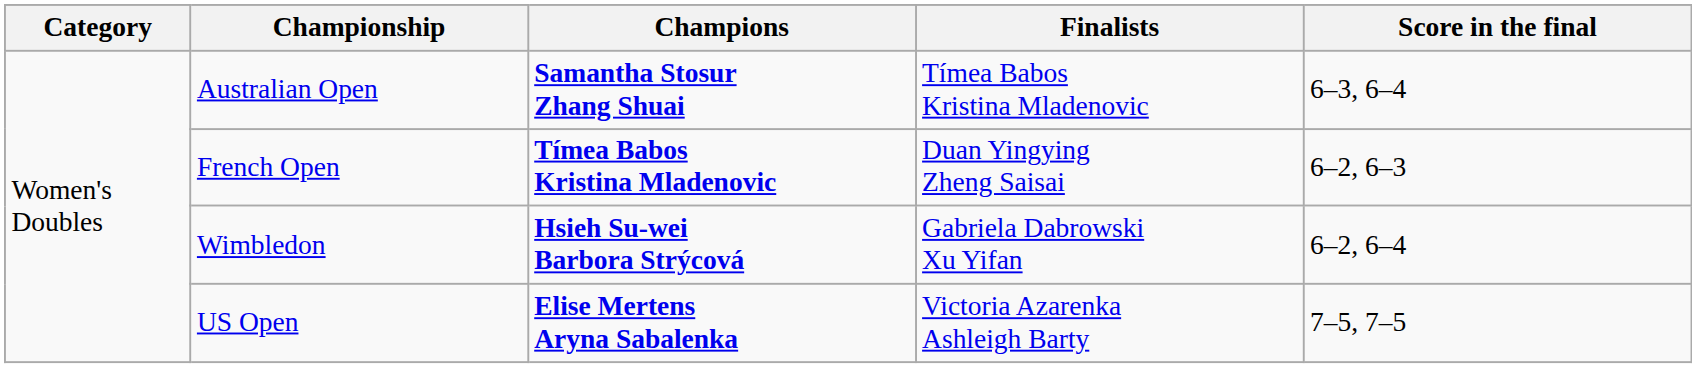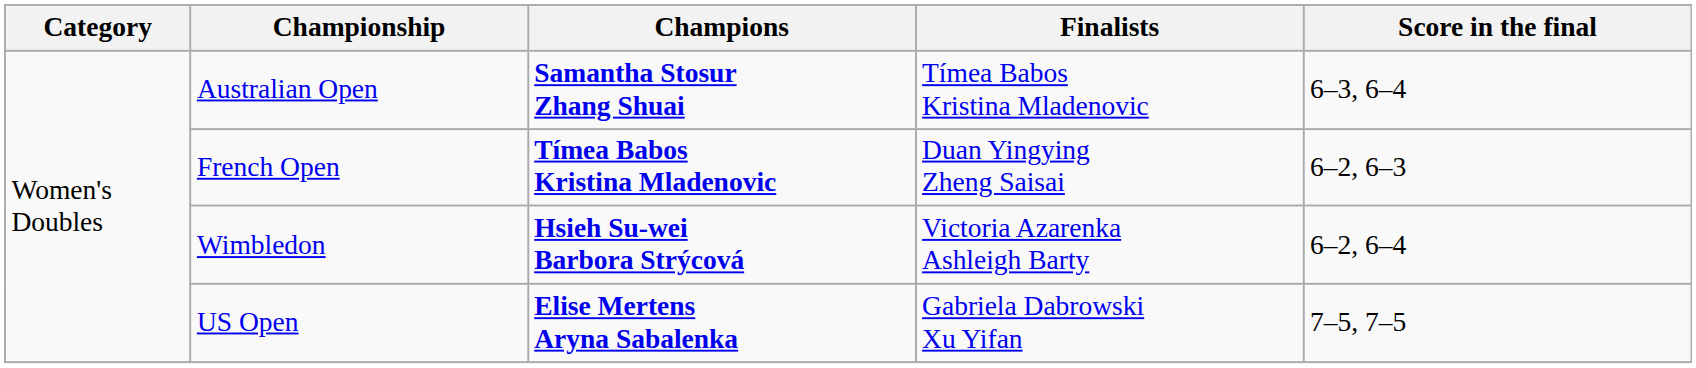 <table class="wikitable" style="font-size:90%;" width=100%>
 <tr>
 <th style="width: 11%;">Category</th>
 <th style="width: 20%;">Championship</th>
 <th style="width: 23%;">Champions</th>
 <th style="width: 23%;">Finalists</th>
 <th style="width: 23%;">Score in the final</th>
 </tr>
 <tr>
 <td rowspan="4">Women's Doubles</td>
 <td><a href='#'>Australian Open</a></td>
 <td> <strong><a href='#'>Samantha Stosur</a></strong> <br> <strong><a href='#'>Zhang Shuai</a></strong></td>
 <td> <a href='#'>Tímea Babos</a> <br>  <a href='#'>Kristina Mladenovic</a></td>
 <td>6–3, 6–4</td>
 </tr>
 <tr>
 <td><a href='#'>French Open</a></td>
 <td> <strong><a href='#'>Tímea Babos</a></strong><br> <strong><a href='#'>Kristina Mladenovic</a></strong></td>
 <td> <a href='#'>Duan Yingying</a><br> <a href='#'>Zheng Saisai</a></td>
 <td>6–2, 6–3</td>
 </tr>
 <tr>
 <td><a href='#'>Wimbledon</a></td>
 <td> <strong><a href='#'>Hsieh Su-wei</a></strong> <br>  <strong><a href='#'>Barbora Strýcová</a></strong></td>
-<td> <a href='#'>Gabriela Dabrowski</a> <br>  <a href='#'>Xu Yifan</a></td>
+<td> <a href='#'>Victoria Azarenka</a> <br>  <a href='#'>Ashleigh Barty</a></td>
 <td>6–2, 6–4</td>
 </tr>
 <tr>
 <td><a href='#'>US Open</a></td>
 <td> <strong><a href='#'>Elise Mertens</a></strong> <br>  <strong><a href='#'>Aryna Sabalenka</a></strong></td>
-<td> <a href='#'>Victoria Azarenka</a> <br>  <a href='#'>Ashleigh Barty</a></td>
+<td> <a href='#'>Gabriela Dabrowski</a> <br>  <a href='#'>Xu Yifan</a></td>
 <td>7–5, 7–5</td>
 </tr>
 </table>
